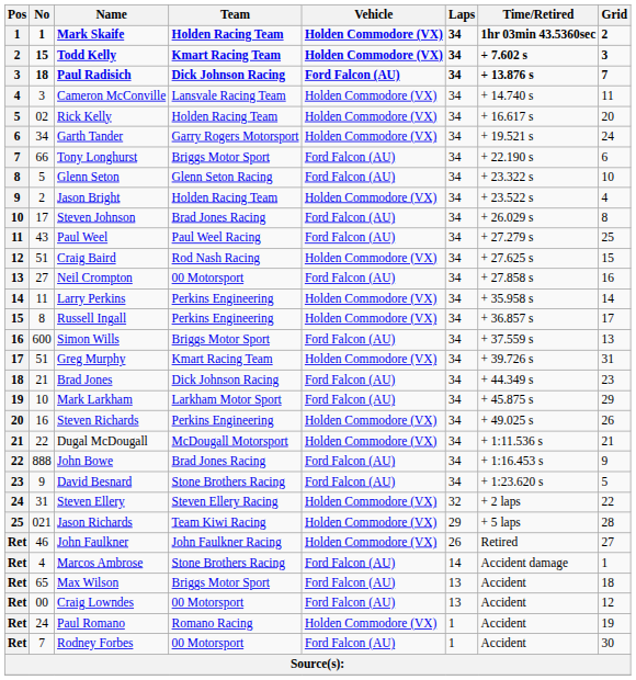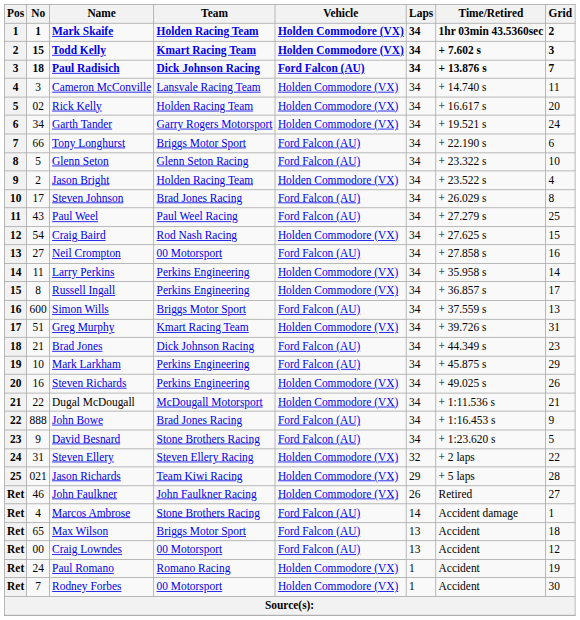 <table class="wikitable" style="font-size: 87%;">
 <tr>
 <th>Pos</th>
 <th>No</th>
 <th>Name</th>
 <th>Team</th>
 <th>Vehicle</th>
 <th>Laps</th>
 <th>Time/Retired</th>
 <th>Grid</th>
 </tr>
 <tr>
 <th>1</th>
 <td align=center><strong>1</strong></td>
 <td> <strong><a href='#'>Mark Skaife</a></strong></td>
 <td><strong><a href='#'>Holden Racing Team</a></strong></td>
 <td><strong><a href='#'>Holden Commodore (VX)</a></strong></td>
 <td><strong>34</strong></td>
 <td><strong>1hr 03min 43.5360sec</strong></td>
 <td><strong>2</strong></td>
 </tr>
 <tr>
 <th>2</th>
 <td align=center><strong>15</strong></td>
 <td> <strong><a href='#'>Todd Kelly</a></strong></td>
 <td><strong><a href='#'>Kmart Racing Team</a></strong></td>
 <td><strong><a href='#'>Holden Commodore (VX)</a></strong></td>
 <td><strong>34</strong></td>
 <td><strong>+ 7.602 s</strong></td>
 <td><strong>3</strong></td>
 </tr>
 <tr>
 <th>3</th>
 <td align=center><strong>18</strong></td>
 <td> <strong><a href='#'>Paul Radisich</a></strong></td>
 <td><strong><a href='#'>Dick Johnson Racing</a></strong></td>
 <td><strong><a href='#'>Ford Falcon (AU)</a></strong></td>
 <td><strong>34</strong></td>
 <td><strong>+ 13.876 s</strong></td>
 <td><strong>7</strong></td>
 </tr>
 <tr>
 <th>4</th>
 <td align=center>3</td>
 <td> <a href='#'>Cameron McConville</a></td>
 <td><a href='#'>Lansvale Racing Team</a></td>
 <td><a href='#'>Holden Commodore (VX)</a></td>
 <td>34</td>
 <td>+ 14.740 s</td>
 <td>11</td>
 </tr>
 <tr>
 <th>5</th>
 <td align=center>02</td>
 <td> <a href='#'>Rick Kelly</a></td>
 <td><a href='#'>Holden Racing Team</a></td>
 <td><a href='#'>Holden Commodore (VX)</a></td>
 <td>34</td>
 <td>+ 16.617 s</td>
 <td>20</td>
 </tr>
 <tr>
 <th>6</th>
 <td align=center>34</td>
 <td> <a href='#'>Garth Tander</a></td>
 <td><a href='#'>Garry Rogers Motorsport</a></td>
 <td><a href='#'>Holden Commodore (VX)</a></td>
 <td>34</td>
 <td>+ 19.521 s</td>
 <td>24</td>
 </tr>
 <tr>
 <th>7</th>
 <td align=center>66</td>
 <td> <a href='#'>Tony Longhurst</a></td>
 <td><a href='#'>Briggs Motor Sport</a></td>
 <td><a href='#'>Ford Falcon (AU)</a></td>
 <td>34</td>
 <td>+ 22.190 s</td>
 <td>6</td>
 </tr>
 <tr>
 <th>8</th>
 <td align=center>5</td>
 <td> <a href='#'>Glenn Seton</a></td>
 <td><a href='#'>Glenn Seton Racing</a></td>
 <td><a href='#'>Ford Falcon (AU)</a></td>
 <td>34</td>
 <td>+ 23.322 s</td>
 <td>10</td>
 </tr>
 <tr>
 <th>9</th>
 <td align=center>2</td>
 <td> <a href='#'>Jason Bright</a></td>
 <td><a href='#'>Holden Racing Team</a></td>
 <td><a href='#'>Holden Commodore (VX)</a></td>
 <td>34</td>
 <td>+ 23.522 s</td>
 <td>4</td>
 </tr>
 <tr>
 <th>10</th>
 <td align=center>17</td>
 <td> <a href='#'>Steven Johnson</a></td>
 <td><a href='#'>Brad Jones Racing</a></td>
 <td><a href='#'>Ford Falcon (AU)</a></td>
 <td>34</td>
 <td>+ 26.029 s</td>
 <td>8</td>
 </tr>
 <tr>
 <th>11</th>
 <td align=center>43</td>
 <td> <a href='#'>Paul Weel</a></td>
 <td><a href='#'>Paul Weel Racing</a></td>
 <td><a href='#'>Ford Falcon (AU)</a></td>
 <td>34</td>
 <td>+ 27.279 s</td>
 <td>25</td>
 </tr>
 <tr>
 <th>12</th>
-<td align=center>51</td>
+<td align=center>54</td>
 <td> <a href='#'>Craig Baird</a></td>
 <td><a href='#'>Rod Nash Racing</a></td>
 <td><a href='#'>Holden Commodore (VX)</a></td>
 <td>34</td>
 <td>+ 27.625 s</td>
 <td>15</td>
 </tr>
 <tr>
 <th>13</th>
 <td align=center>27</td>
 <td> <a href='#'>Neil Crompton</a></td>
 <td><a href='#'>00 Motorsport</a></td>
 <td><a href='#'>Ford Falcon (AU)</a></td>
 <td>34</td>
 <td>+ 27.858 s</td>
 <td>16</td>
 </tr>
 <tr>
 <th>14</th>
 <td align=center>11</td>
 <td> <a href='#'>Larry Perkins</a></td>
 <td><a href='#'>Perkins Engineering</a></td>
 <td><a href='#'>Holden Commodore (VX)</a></td>
 <td>34</td>
 <td>+ 35.958 s</td>
 <td>14</td>
 </tr>
 <tr>
 <th>15</th>
 <td align=center>8</td>
 <td> <a href='#'>Russell Ingall</a></td>
 <td><a href='#'>Perkins Engineering</a></td>
 <td><a href='#'>Holden Commodore (VX)</a></td>
 <td>34</td>
 <td>+ 36.857 s</td>
 <td>17</td>
 </tr>
 <tr>
 <th>16</th>
 <td align=center>600</td>
 <td> <a href='#'>Simon Wills</a></td>
 <td><a href='#'>Briggs Motor Sport</a></td>
 <td><a href='#'>Ford Falcon (AU)</a></td>
 <td>34</td>
 <td>+ 37.559 s</td>
 <td>13</td>
 </tr>
 <tr>
 <th>17</th>
 <td align=center>51</td>
 <td> <a href='#'>Greg Murphy</a></td>
 <td><a href='#'>Kmart Racing Team</a></td>
 <td><a href='#'>Holden Commodore (VX)</a></td>
 <td>34</td>
 <td>+ 39.726 s</td>
 <td>31</td>
 </tr>
 <tr>
 <th>18</th>
 <td align=center>21</td>
 <td> <a href='#'>Brad Jones</a></td>
 <td><a href='#'>Dick Johnson Racing</a></td>
 <td><a href='#'>Ford Falcon (AU)</a></td>
 <td>34</td>
 <td>+ 44.349 s</td>
 <td>23</td>
 </tr>
 <tr>
 <th>19</th>
 <td align=center>10</td>
 <td> <a href='#'>Mark Larkham</a></td>
-<td><a href='#'>Larkham Motor Sport</a></td>
+<td><a href='#'>Perkins Engineering</a></td>
 <td><a href='#'>Ford Falcon (AU)</a></td>
 <td>34</td>
 <td>+ 45.875 s</td>
 <td>29</td>
 </tr>
 <tr>
 <th>20</th>
 <td align=center>16</td>
 <td> <a href='#'>Steven Richards</a></td>
 <td><a href='#'>Perkins Engineering</a></td>
 <td><a href='#'>Holden Commodore (VX)</a></td>
 <td>34</td>
 <td>+ 49.025 s</td>
 <td>26</td>
 </tr>
 <tr>
 <th>21</th>
 <td align=center>22</td>
 <td> Dugal McDougall</td>
 <td><a href='#'>McDougall Motorsport</a></td>
 <td><a href='#'>Holden Commodore (VX)</a></td>
 <td>34</td>
 <td>+ 1:11.536 s</td>
 <td>21</td>
 </tr>
 <tr>
 <th>22</th>
 <td align=center>888</td>
 <td> <a href='#'>John Bowe</a></td>
 <td><a href='#'>Brad Jones Racing</a></td>
 <td><a href='#'>Ford Falcon (AU)</a></td>
 <td>34</td>
 <td>+ 1:16.453 s</td>
 <td>9</td>
 </tr>
 <tr>
 <th>23</th>
 <td align=center>9</td>
 <td> <a href='#'>David Besnard</a></td>
 <td><a href='#'>Stone Brothers Racing</a></td>
 <td><a href='#'>Ford Falcon (AU)</a></td>
 <td>34</td>
 <td>+ 1:23.620 s</td>
 <td>5</td>
 </tr>
 <tr>
 <th>24</th>
 <td align=center>31</td>
 <td> <a href='#'>Steven Ellery</a></td>
 <td><a href='#'>Steven Ellery Racing</a></td>
 <td><a href='#'>Holden Commodore (VX)</a></td>
 <td>32</td>
 <td>+ 2 laps</td>
 <td>22</td>
 </tr>
 <tr>
 <th>25</th>
 <td align=center>021</td>
 <td> <a href='#'>Jason Richards</a></td>
 <td><a href='#'>Team Kiwi Racing</a></td>
 <td><a href='#'>Holden Commodore (VX)</a></td>
 <td>29</td>
 <td>+ 5 laps</td>
 <td>28</td>
 </tr>
 <tr>
 <th>Ret</th>
 <td align=center>46</td>
 <td> <a href='#'>John Faulkner</a></td>
 <td><a href='#'>John Faulkner Racing</a></td>
 <td><a href='#'>Holden Commodore (VX)</a></td>
 <td>26</td>
 <td>Retired</td>
 <td>27</td>
 </tr>
 <tr>
 <th>Ret</th>
 <td align=center>4</td>
 <td> <a href='#'>Marcos Ambrose</a></td>
 <td><a href='#'>Stone Brothers Racing</a></td>
 <td><a href='#'>Ford Falcon (AU)</a></td>
 <td>14</td>
 <td>Accident damage</td>
 <td>1</td>
 </tr>
 <tr>
 <th>Ret</th>
 <td align=center>65</td>
 <td> <a href='#'>Max Wilson</a></td>
 <td><a href='#'>Briggs Motor Sport</a></td>
 <td><a href='#'>Ford Falcon (AU)</a></td>
 <td>13</td>
 <td>Accident</td>
 <td>18</td>
 </tr>
 <tr>
 <th>Ret</th>
 <td align=center>00</td>
 <td> <a href='#'>Craig Lowndes</a></td>
 <td><a href='#'>00 Motorsport</a></td>
 <td><a href='#'>Ford Falcon (AU)</a></td>
 <td>13</td>
 <td>Accident</td>
 <td>12</td>
 </tr>
 <tr>
 <th>Ret</th>
 <td align=center>24</td>
 <td> <a href='#'>Paul Romano</a></td>
 <td><a href='#'>Romano Racing</a></td>
 <td><a href='#'>Holden Commodore (VX)</a></td>
 <td>1</td>
 <td>Accident</td>
 <td>19</td>
 </tr>
 <tr>
 <th>Ret</th>
 <td align=center>7</td>
 <td> <a href='#'>Rodney Forbes</a></td>
 <td><a href='#'>00 Motorsport</a></td>
-<td><a href='#'>Ford Falcon (AU)</a></td>
+<td><a href='#'>Holden Commodore (VX)</a></td>
 <td>1</td>
 <td>Accident</td>
 <td>30</td>
 </tr>
 <tr>
 <th colspan=8>Source(s):</th>
 </tr>
 <tr>
 </tr>
 </table>
